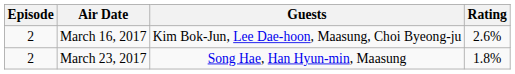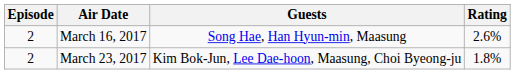 <table class="wikitable" style="text-align:center;">
 <tr>
 <th>Episode</th>
 <th>Air Date</th>
 <th>Guests</th>
 <th>Rating</th>
 </tr>
 <tr>
 <td>2</td>
 <td>March 16, 2017</td>
-<td>Kim Bok-Jun, <a href='#'>Lee Dae-hoon</a>, Maasung, Choi Byeong-ju</td>
+<td><a href='#'>Song Hae</a>, <a href='#'>Han Hyun-min</a>, Maasung</td>
 <td>2.6%</td>
 </tr>
 <tr>
 <td>2</td>
 <td>March 23, 2017</td>
-<td><a href='#'>Song Hae</a>, <a href='#'>Han Hyun-min</a>, Maasung</td>
+<td>Kim Bok-Jun, <a href='#'>Lee Dae-hoon</a>, Maasung, Choi Byeong-ju</td>
 <td>1.8%</td>
 </tr>
 </table>
